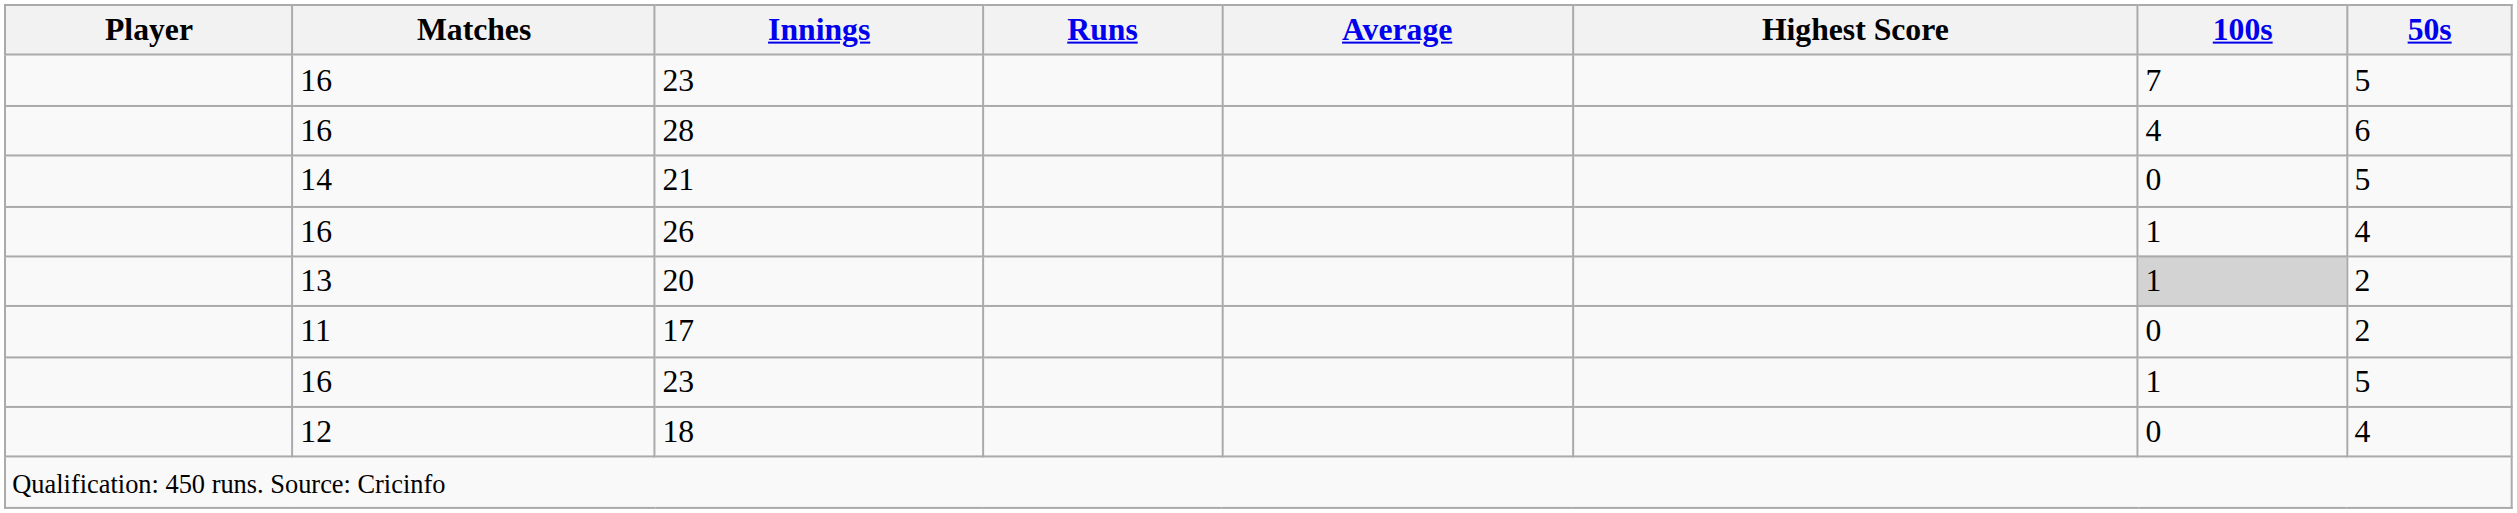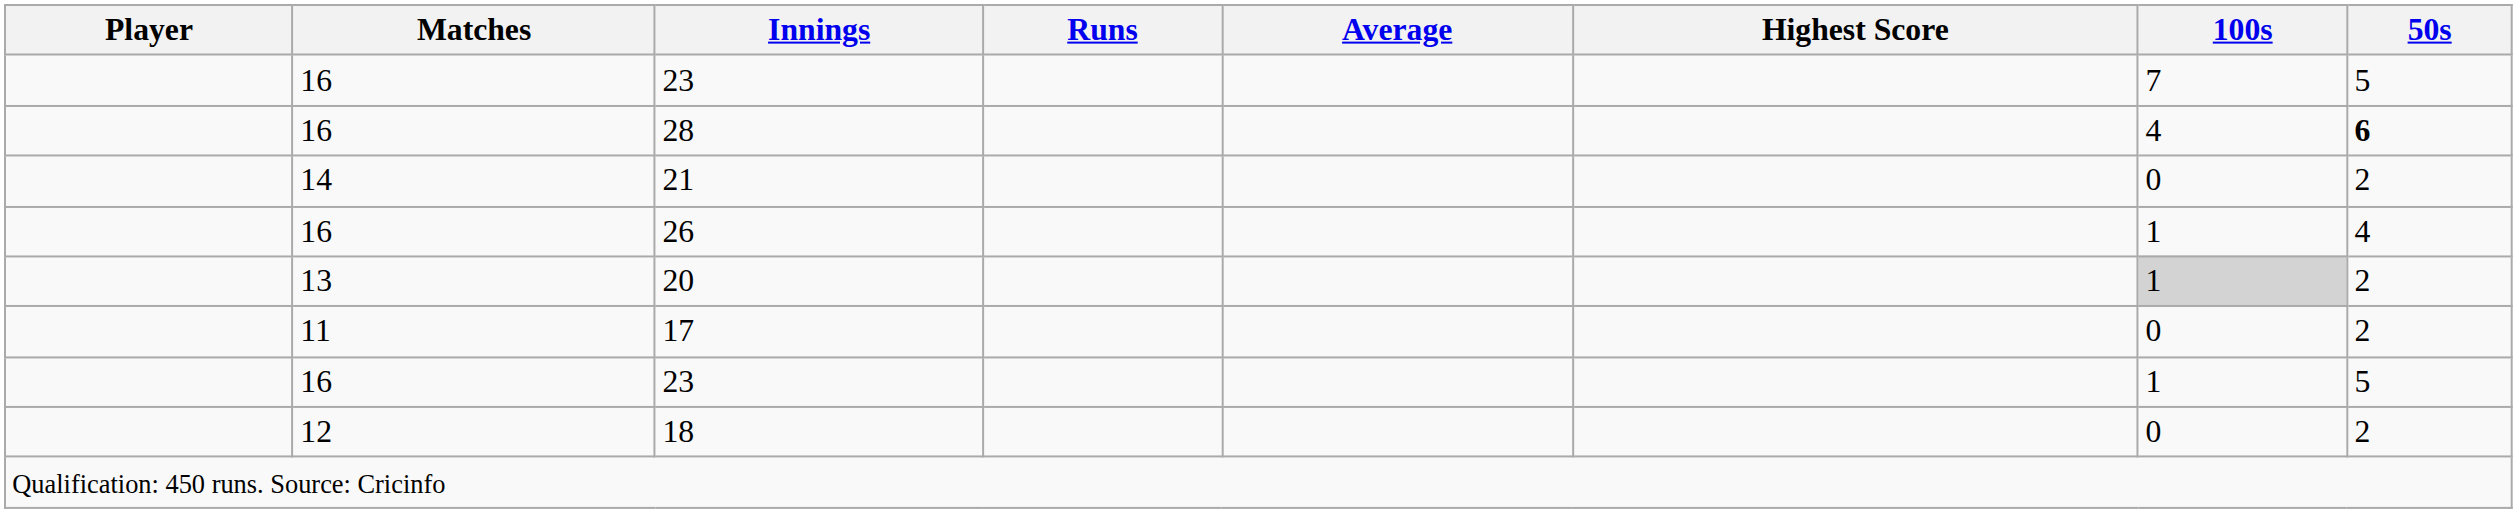 <table class="wikitable sortable" style="width:80%;">
 <tr>
 <th>Player</th>
 <th>Matches</th>
 <th><a href='#'>Innings</a></th>
 <th><a href='#'>Runs</a></th>
 <th><a href='#'>Average</a></th>
 <th>Highest Score</th>
 <th><a href='#'>100s</a></th>
 <th><a href='#'>50s</a></th>
 </tr>
 <tr>
 <td></td>
 <td>16</td>
 <td>23</td>
 <td></td>
 <td></td>
 <td></td>
 <td>7</td>
 <td>5</td>
 </tr>
 <tr>
 <td></td>
 <td>16</td>
 <td>28</td>
 <td></td>
 <td></td>
 <td></td>
 <td>4</td>
-<td>6</td>
+<td><strong>6</strong></td>
 </tr>
 <tr>
 <td></td>
 <td>14</td>
 <td>21</td>
 <td></td>
 <td></td>
 <td></td>
 <td>0</td>
-<td>5</td>
+<td>2</td>
 </tr>
 <tr>
 <td></td>
 <td>16</td>
 <td>26</td>
 <td></td>
 <td></td>
 <td></td>
 <td>1</td>
 <td>4</td>
 </tr>
 <tr>
 <td></td>
 <td>13</td>
 <td>20</td>
 <td></td>
 <td></td>
 <td></td>
 <td style="background: lightgrey;">1</td>
 <td>2</td>
 </tr>
 <tr>
 <td></td>
 <td>11</td>
 <td>17</td>
 <td></td>
 <td></td>
 <td></td>
 <td>0</td>
 <td>2</td>
 </tr>
 <tr>
 <td></td>
 <td>16</td>
 <td>23</td>
 <td></td>
 <td></td>
 <td></td>
 <td>1</td>
 <td>5</td>
 </tr>
 <tr>
 <td></td>
 <td>12</td>
 <td>18</td>
 <td></td>
 <td></td>
 <td></td>
 <td>0</td>
-<td>4</td>
+<td>2</td>
 </tr>
 <tr class="unsortable">
 <td colspan="8"><small>Qualification: 450 runs. Source: Cricinfo</small></td>
 </tr>
 </table>
